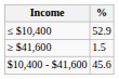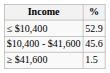 <table class="wikitable">
 <tr>
 <th>Income</th>
 <th>%</th>
 </tr>
 <tr>
 <td>≤ $10,400</td>
 <td>52.9</td>
 </tr>
 <tr>
+<td>$10,400 - $41,600</td>
+<td>45.6</td>
+</tr>
+<tr>
 <td>≥ $41,600</td>
 <td>1.5</td>
 </tr>
-<tr>
-<td>$10,400 - $41,600</td>
-<td>45.6</td>
-</tr>
 </table>
